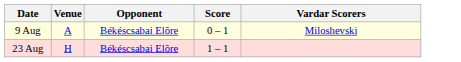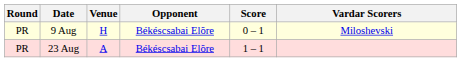 <table class="wikitable sortable" style="text-align: center; font-size:95%;">
 <tr>
+<th width="30">Round</th>
 <th width="60">Date</th>
 <th width="20">Venue</th>
 <th width="150">Opponent</th>
 <th width="60">Score</th>
 <th width="250">Vardar Scorers</th>
 </tr>
 <tr bgcolor="#ffffdd">
+<td>PR</td>
 <td>9 Aug</td>
-<td><a href='#'>A</a> </td>
+<td><a href='#'>H</a></td>
 <td><a href='#'>Békéscsabai Elõre</a> </td>
 <td>0 – 1</td>
 <td><a href='#'>Miloshevski</a></td>
 </tr>
 <tr bgcolor="#ffdddd">
+<td>PR</td>
 <td>23 Aug</td>
-<td><a href='#'>H</a></td>
+<td><a href='#'>A</a> </td>
 <td><a href='#'>Békéscsabai Elõre</a> </td>
 <td>1 – 1</td>
 <td></td>
 </tr>
 </table>
